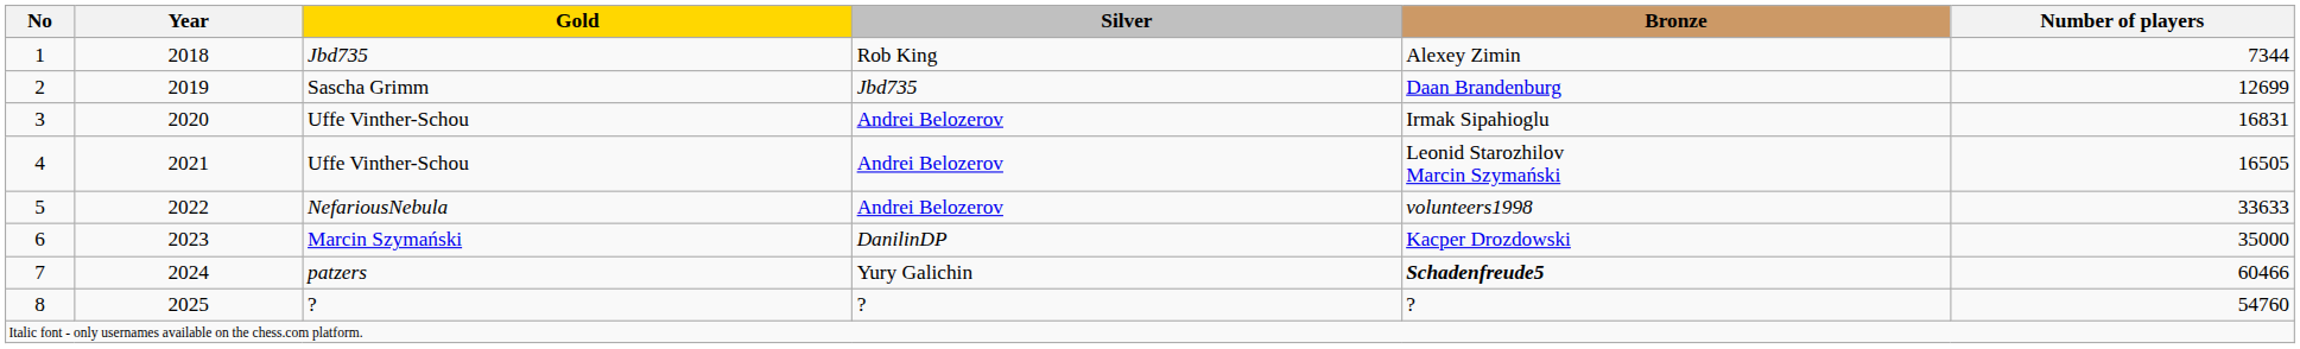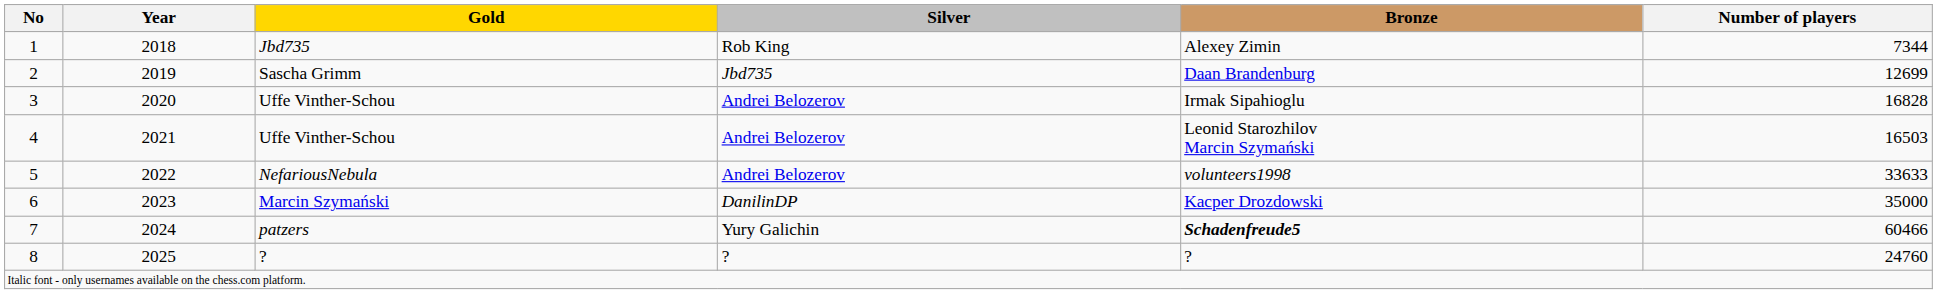 <table class="wikitable sortable" style="text-align:left; width:90%;">
 <tr>
 <th style="width:3%; text-align:center;">No</th>
 <th style="width:10%; text-align:center;">Year</th>
 <th style="width:24%; background-color:gold; text-align:center;">Gold</th>
 <th style="width:24%; background-color:silver; text-align:center;">Silver</th>
 <th style="width:24%; background-color:#CC9966; text-align:center;">Bronze</th>
 <th style="width:15%; text-align:center;">Number of players</th>
 </tr>
 <tr>
 <td align="center">1</td>
 <td align="center">2018</td>
 <td><em>Jbd735</em></td>
 <td> Rob King</td>
 <td> Alexey Zimin</td>
 <td align="right">7344</td>
 </tr>
 <tr>
 <td align="center">2</td>
 <td align="center">2019</td>
 <td> Sascha Grimm</td>
 <td><em>Jbd735</em></td>
 <td> <a href='#'>Daan Brandenburg</a></td>
 <td align="right">12699</td>
 </tr>
 <tr>
 <td align="center">3</td>
 <td align="center">2020</td>
 <td> Uffe Vinther-Schou</td>
 <td> <a href='#'>Andrei Belozerov</a></td>
 <td> Irmak Sipahioglu</td>
-<td align="right">16831</td>
+<td align="right">16828</td>
 </tr>
 <tr>
 <td align="center">4</td>
 <td align="center">2021</td>
 <td> Uffe Vinther-Schou</td>
 <td> <a href='#'>Andrei Belozerov</a></td>
 <td> Leonid Starozhilov <br> <a href='#'>Marcin Szymański</a></td>
-<td align="right">16505</td>
+<td align="right">16503</td>
 </tr>
 <tr>
 <td align="center">5</td>
 <td align="center">2022</td>
 <td> <em>NefariousNebula</em></td>
 <td> <a href='#'>Andrei Belozerov</a></td>
 <td> <em>volunteers1998</em></td>
 <td align="right">33633</td>
 </tr>
 <tr>
 <td align="center">6</td>
 <td align="center">2023</td>
 <td> <a href='#'>Marcin Szymański</a></td>
 <td> <em>DanilinDP</em></td>
 <td> <a href='#'>Kacper Drozdowski</a></td>
 <td align="right">35000</td>
 </tr>
 <tr>
 <td align="center">7</td>
 <td align="center">2024</td>
 <td> <em>patzers</em></td>
 <td> Yury Galichin</td>
 <td><strong> <em>Schadenfreude5</em></strong></td>
 <td align="right">60466</td>
 </tr>
 <tr>
 <td align="center">8</td>
 <td align="center">2025</td>
 <td>?</td>
 <td>?</td>
 <td>?</td>
-<td align="right">54760</td>
+<td align="right">24760</td>
 </tr>
 <tr>
 <td colspan=6 style=font-size:8pt;>Italic font - only usernames available on the chess.com platform.</td>
 </tr>
 </table>
